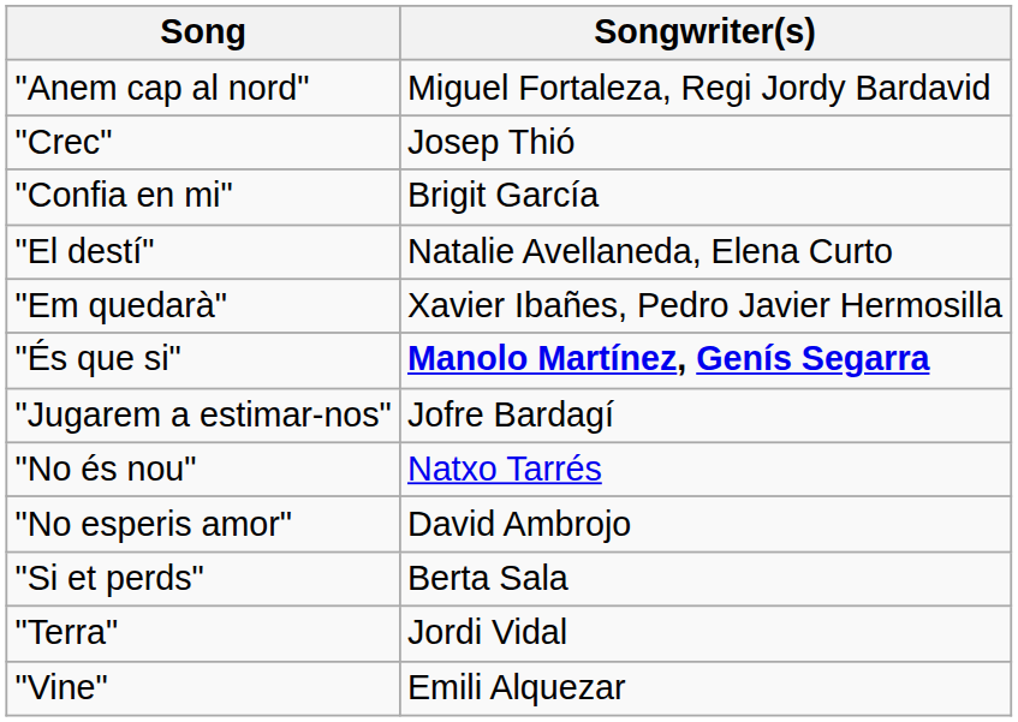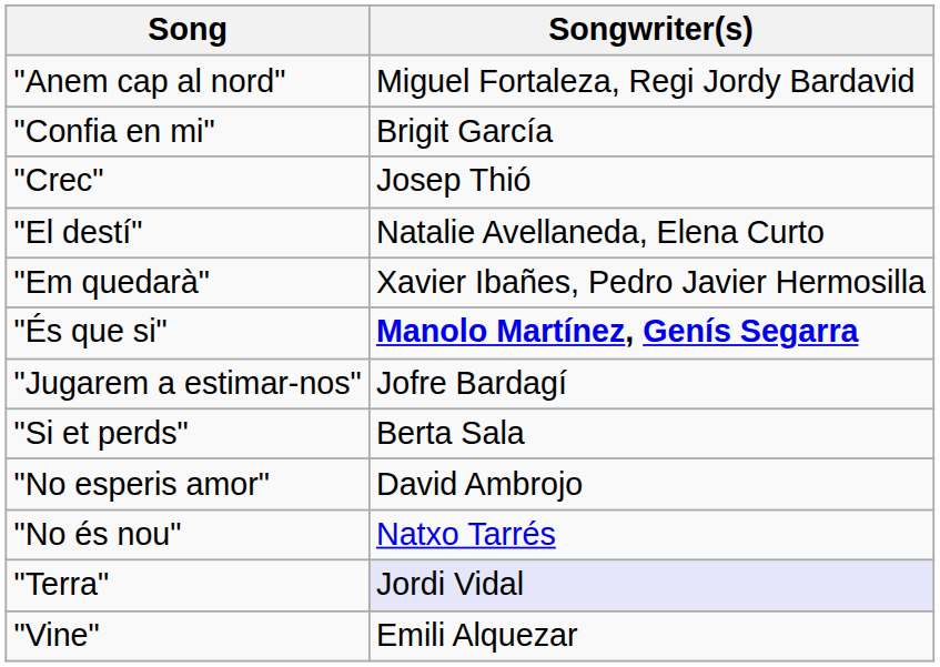 <table class="sortable wikitable" style="margin: 1em auto 1em auto;">
 <tr>
 <th>Song</th>
 <th>Songwriter(s)</th>
 </tr>
 <tr>
 <td align="left">"Anem cap al nord"</td>
 <td align="left">Miguel Fortaleza, Regi Jordy Bardavid</td>
 </tr>
 <tr>
+<td align="left">"Confia en mi"</td>
+<td align="left">Brigit García</td>
+</tr>
+<tr>
 <td align="left">"Crec"</td>
 <td align="left">Josep Thió</td>
-</tr>
-<tr>
-<td align="left">"Confia en mi"</td>
-<td align="left">Brigit García</td>
 </tr>
 <tr>
 <td align="left">"El destí"</td>
 <td align="left">Natalie Avellaneda, Elena Curto</td>
 </tr>
 <tr>
 <td align="left">"Em quedarà"</td>
 <td align="left">Xavier Ibañes, Pedro Javier Hermosilla</td>
 </tr>
 <tr>
 <td align="left">"És que si"</td>
 <td align="left"><strong><a href='#'>Manolo Martínez</a>, <a href='#'>Genís Segarra</a></strong></td>
 </tr>
 <tr>
 <td align="left">"Jugarem a estimar-nos"</td>
 <td align="left">Jofre Bardagí</td>
 </tr>
 <tr>
-<td align="left">"No és nou"</td>
-<td align="left"><a href='#'>Natxo Tarrés</a></td>
+<td align="left">"Si et perds"</td>
+<td align="left">Berta Sala</td>
 </tr>
 <tr>
 <td align="left">"No esperis amor"</td>
 <td align="left">David Ambrojo</td>
 </tr>
 <tr>
-<td align="left">"Si et perds"</td>
-<td align="left">Berta Sala</td>
+<td align="left">"No és nou"</td>
+<td align="left"><a href='#'>Natxo Tarrés</a></td>
 </tr>
 <tr>
 <td align="left">"Terra"</td>
-<td align="left">Jordi Vidal</td>
+<td align="left" style="background: lavender;">Jordi Vidal</td>
 </tr>
 <tr>
 <td align="left">"Vine"</td>
 <td align="left">Emili Alquezar</td>
 </tr>
 </table>
